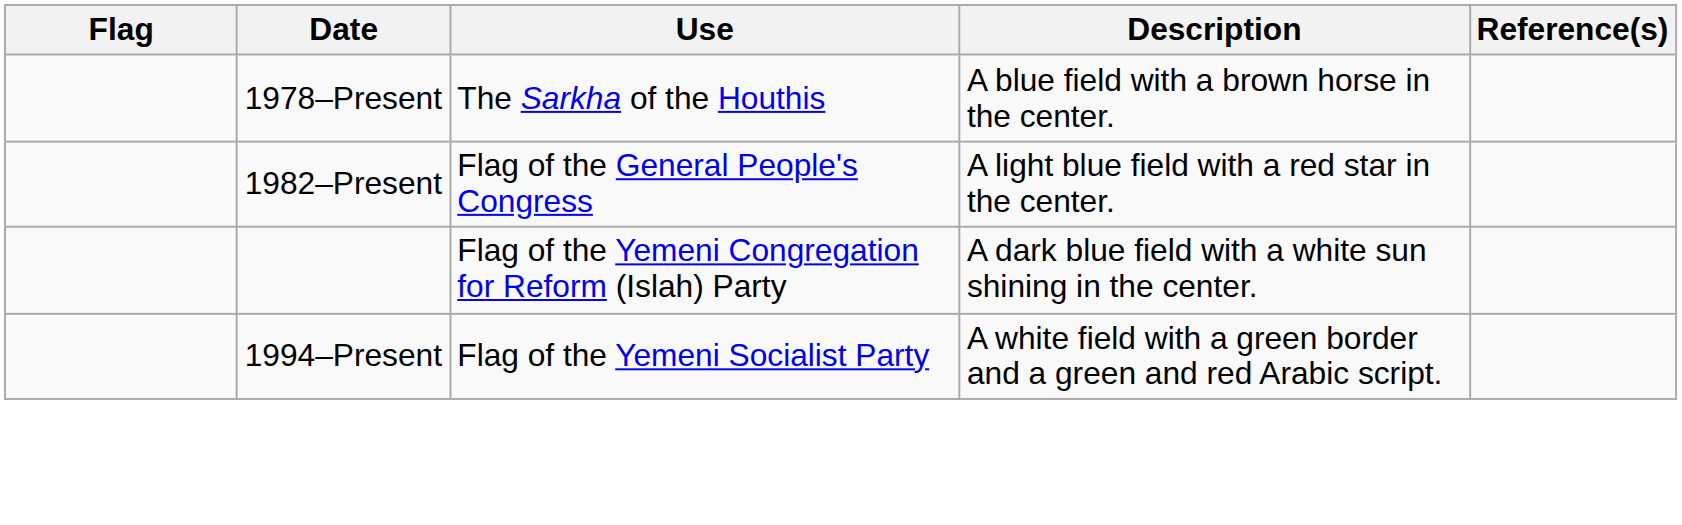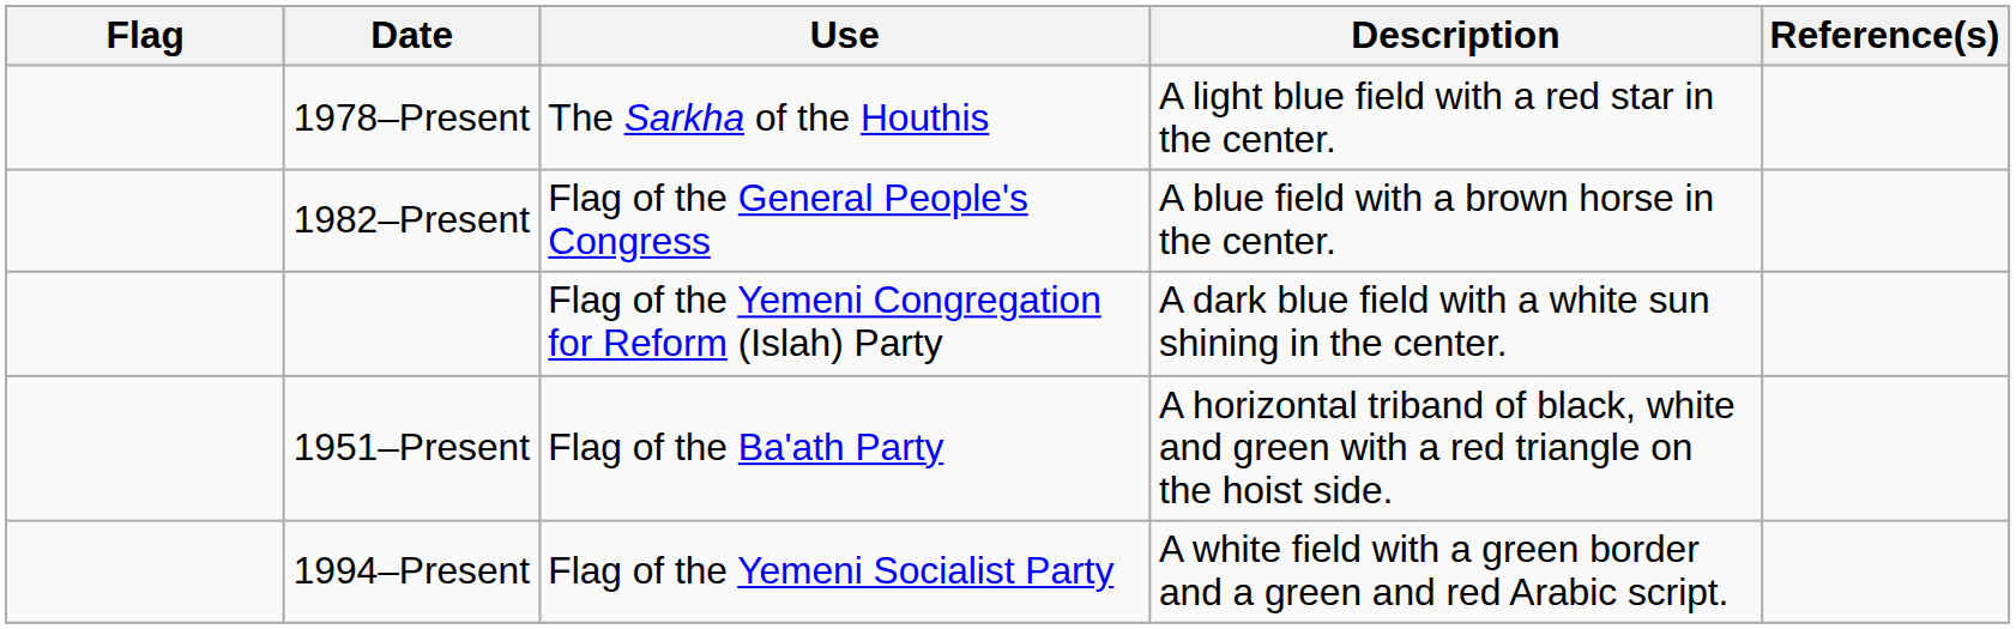 <table class="wikitable">
 <tr>
 <th style="width:110px;">Flag</th>
 <th style="width:100px;">Date</th>
 <th style="width:250px;">Use</th>
 <th style="width:250px;">Description</th>
 <th>Reference(s)</th>
 </tr>
 <tr>
 <td></td>
 <td>1978–Present</td>
 <td>The <em><a href='#'>Sarkha</a></em> of the <a href='#'>Houthis</a></td>
-<td>A blue field with a brown horse in the center.</td>
+<td>A light blue field with a red star in the center.</td>
 <td></td>
 </tr>
 <tr>
 <td></td>
 <td>1982–Present</td>
 <td>Flag of the <a href='#'>General People's Congress</a></td>
-<td>A light blue field with a red star in the center.</td>
+<td>A blue field with a brown horse in the center.</td>
 <td></td>
 </tr>
 <tr>
 <td></td>
 <td></td>
 <td>Flag of the <a href='#'>Yemeni Congregation for Reform</a> (Islah) Party</td>
 <td>A dark blue field with a white sun shining in the center.</td>
 <td></td>
 </tr>
 <tr>
 <td></td>
+<td>1951–Present</td>
+<td>Flag of the <a href='#'>Ba'ath Party</a></td>
+<td>A horizontal triband of black, white and green with a red triangle on the hoist side.</td>
+<td></td>
+</tr>
+<tr>
+<td></td>
 <td>1994–Present</td>
 <td>Flag of the <a href='#'>Yemeni Socialist Party</a></td>
 <td>A white field with a green border and a green and red Arabic script.</td>
 <td></td>
 </tr>
 </table>
